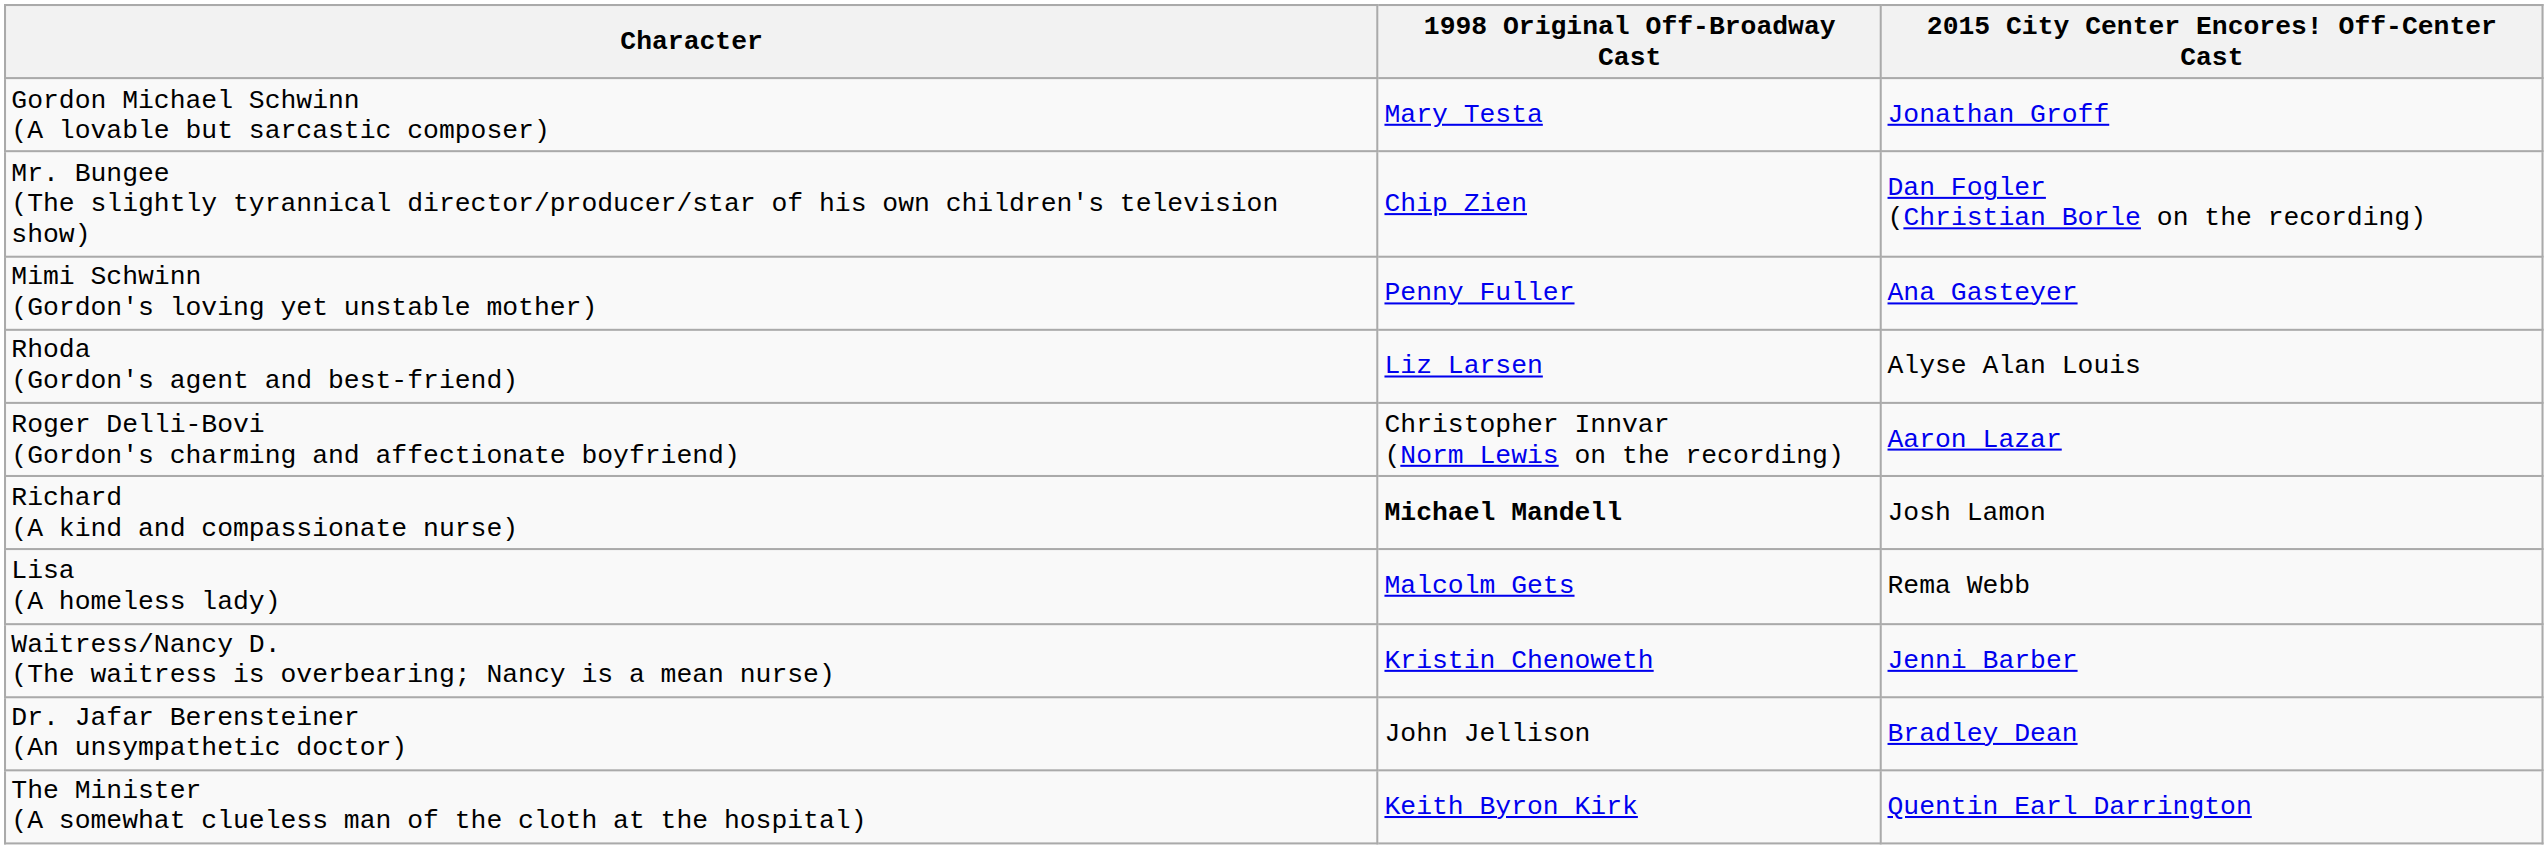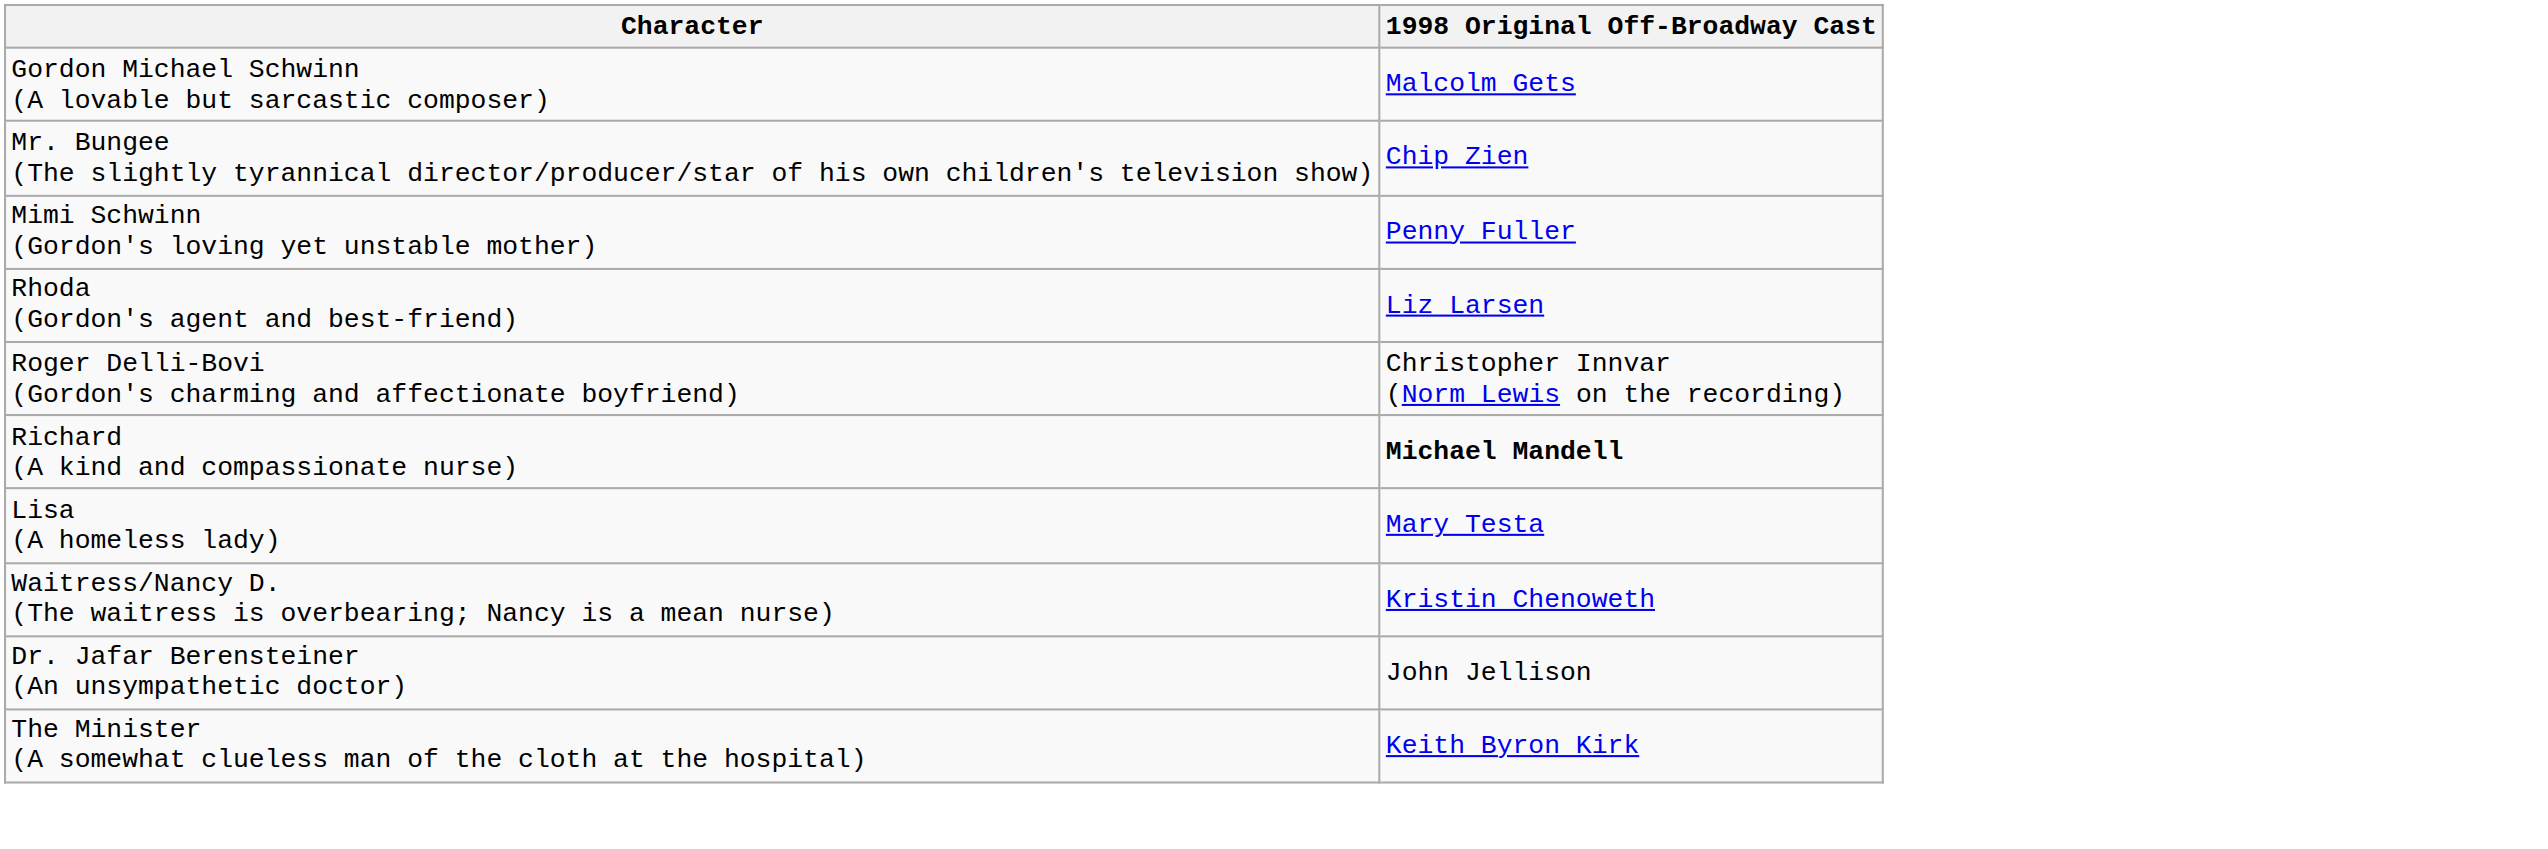 <table class="wikitable">
 <tr>
 <th>Character</th>
 <th>1998 Original Off-Broadway Cast</th>
-<th>2015 City Center Encores! Off-Center Cast</th>
 </tr>
 <tr>
 <td>Gordon Michael Schwinn<br>(A lovable but sarcastic composer)</td>
-<td><a href='#'>Mary Testa</a></td>
-<td><a href='#'>Jonathan Groff</a></td>
+<td><a href='#'>Malcolm Gets</a></td>
 </tr>
 <tr>
 <td>Mr. Bungee<br>(The slightly tyrannical director/producer/star of his own children's television show)</td>
 <td><a href='#'>Chip Zien</a></td>
-<td><a href='#'>Dan Fogler</a><br>(<a href='#'>Christian Borle</a> on the recording)</td>
 </tr>
 <tr>
 <td>Mimi Schwinn<br>(Gordon's loving yet unstable mother)</td>
 <td><a href='#'>Penny Fuller</a></td>
-<td><a href='#'>Ana Gasteyer</a></td>
 </tr>
 <tr>
 <td>Rhoda<br>(Gordon's agent and best-friend)</td>
 <td><a href='#'>Liz Larsen</a></td>
-<td>Alyse Alan Louis</td>
 </tr>
 <tr>
 <td>Roger Delli-Bovi<br>(Gordon's charming and affectionate boyfriend)</td>
 <td>Christopher Innvar<br>(<a href='#'>Norm Lewis</a> on the recording)</td>
-<td><a href='#'>Aaron Lazar</a></td>
 </tr>
 <tr>
 <td>Richard<br>(A kind and compassionate nurse)</td>
 <td><strong>Michael Mandell</strong></td>
-<td>Josh Lamon</td>
 </tr>
 <tr>
 <td>Lisa<br>(A homeless lady)</td>
-<td><a href='#'>Malcolm Gets</a></td>
-<td>Rema Webb</td>
+<td><a href='#'>Mary Testa</a></td>
 </tr>
 <tr>
 <td>Waitress/Nancy D.<br>(The waitress is overbearing; Nancy is a mean nurse)</td>
 <td><a href='#'>Kristin Chenoweth</a></td>
-<td><a href='#'>Jenni Barber</a></td>
 </tr>
 <tr>
 <td>Dr. Jafar Berensteiner<br>(An unsympathetic doctor)</td>
 <td>John Jellison</td>
-<td><a href='#'>Bradley Dean</a></td>
 </tr>
 <tr>
 <td>The Minister<br>(A somewhat clueless man of the cloth at the hospital)</td>
 <td><a href='#'>Keith Byron Kirk</a></td>
-<td><a href='#'>Quentin Earl Darrington</a></td>
 </tr>
 </table>
